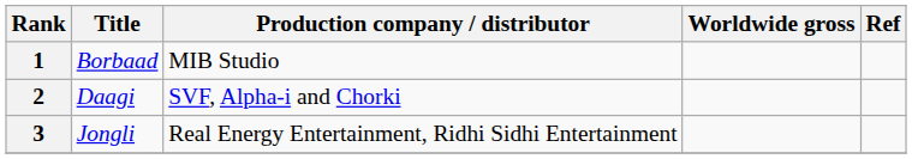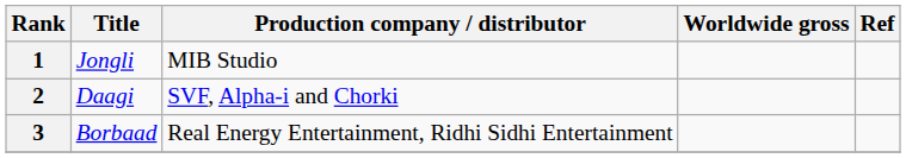 <table class="wikitable sortable" style="margin:automaaa ki tere; margin:auto;">
 <tr>
 <th>Rank</th>
 <th>Title</th>
 <th>Production company / distributor</th>
 <th>Worldwide gross</th>
 <th>Ref</th>
 </tr>
 <tr>
 <th style="text-align:center;">1</th>
-<td style="text-align:left;"><em><a href='#'>Borbaad</a></em></td>
+<td style="text-align:left;"><em><a href='#'>Jongli</a></em></td>
 <td>MIB Studio</td>
 <td></td>
 <td></td>
 </tr>
 <tr>
 <th>2</th>
 <td><em><a href='#'>Daagi</a></em></td>
 <td><a href='#'>SVF</a>, <a href='#'>Alpha-i</a> and <a href='#'>Chorki</a></td>
 <td></td>
 <td></td>
 </tr>
 <tr>
 <th style="text-align:center;">3</th>
-<td style="text-align:left;"><em><a href='#'>Jongli</a></em></td>
+<td style="text-align:left;"><em><a href='#'>Borbaad</a></em></td>
 <td>Real Energy Entertainment, Ridhi Sidhi Entertainment</td>
 <td></td>
 <td></td>
 </tr>
 <tr>
 </tr>
 </table>
